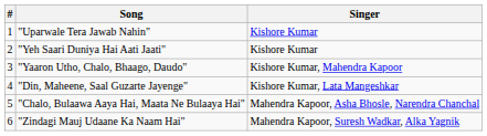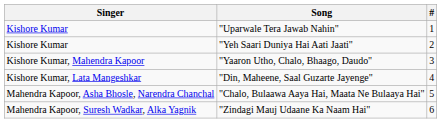 <table class="wikitable" style="font-size:95%;">
 <tr>
+<th>Singer</th>
+<th>Song</th>
 <th>#</th>
-<th>Song</th>
-<th>Singer</th>
 </tr>
 <tr>
+<td><a href='#'>Kishore Kumar</a></td>
+<td>"Uparwale Tera Jawab Nahin"</td>
 <td>1</td>
-<td>"Uparwale Tera Jawab Nahin"</td>
-<td><a href='#'>Kishore Kumar</a></td>
 </tr>
 <tr>
+<td>Kishore Kumar</td>
+<td>"Yeh Saari Duniya Hai Aati Jaati"</td>
 <td>2</td>
-<td>"Yeh Saari Duniya Hai Aati Jaati"</td>
-<td>Kishore Kumar</td>
 </tr>
 <tr>
+<td>Kishore Kumar, <a href='#'>Mahendra Kapoor</a></td>
+<td>"Yaaron Utho, Chalo, Bhaago, Daudo"</td>
 <td>3</td>
-<td>"Yaaron Utho, Chalo, Bhaago, Daudo"</td>
-<td>Kishore Kumar, <a href='#'>Mahendra Kapoor</a></td>
 </tr>
 <tr>
+<td>Kishore Kumar, <a href='#'>Lata Mangeshkar</a></td>
+<td>"Din, Maheene, Saal Guzarte Jayenge"</td>
 <td>4</td>
-<td>"Din, Maheene, Saal Guzarte Jayenge"</td>
-<td>Kishore Kumar, <a href='#'>Lata Mangeshkar</a></td>
 </tr>
 <tr>
+<td>Mahendra Kapoor, <a href='#'>Asha Bhosle</a>, <a href='#'>Narendra Chanchal</a></td>
+<td>"Chalo, Bulaawa Aaya Hai, Maata Ne Bulaaya Hai"</td>
 <td>5</td>
-<td>"Chalo, Bulaawa Aaya Hai, Maata Ne Bulaaya Hai"</td>
-<td>Mahendra Kapoor, <a href='#'>Asha Bhosle</a>, <a href='#'>Narendra Chanchal</a></td>
 </tr>
 <tr>
+<td>Mahendra Kapoor, <a href='#'>Suresh Wadkar</a>, <a href='#'>Alka Yagnik</a></td>
+<td>"Zindagi Mauj Udaane Ka Naam Hai"</td>
 <td>6</td>
-<td>"Zindagi Mauj Udaane Ka Naam Hai"</td>
-<td>Mahendra Kapoor, <a href='#'>Suresh Wadkar</a>, <a href='#'>Alka Yagnik</a></td>
 </tr>
 </table>
